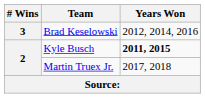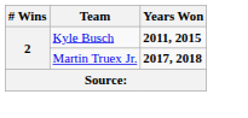 <table class="wikitable" style="font-size: 95%;">
 <tr>
 <th># Wins</th>
 <th>Team</th>
 <th>Years Won</th>
-</tr>
-<tr>
-<th>3</th>
-<td><a href='#'>Brad Keselowski</a></td>
-<td>2012, 2014, 2016</td>
 </tr>
 <tr>
 <th rowspan="2">2</th>
 <td><a href='#'>Kyle Busch</a></td>
 <td><strong>2011, 2015</strong></td>
 </tr>
 <tr>
 <td><a href='#'>Martin Truex Jr.</a></td>
-<td>2017, 2018</td>
+<td><strong>2017, 2018</strong></td>
 </tr>
 <tr>
 <th colspan="3">Source:</th>
 </tr>
 </table>
